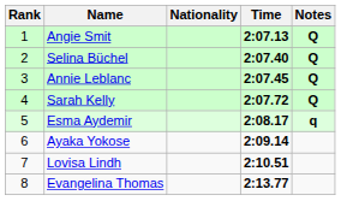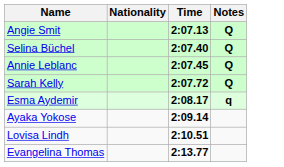 <table class="wikitable sortable" style="text-align:center">
 <tr>
-<th>Rank</th>
 <th>Name</th>
 <th>Nationality</th>
 <th>Time</th>
 <th>Notes</th>
 </tr>
 <tr bgcolor=ccffcc>
-<td>1</td>
 <td align=left><a href='#'>Angie Smit</a></td>
 <td align=left></td>
 <td><strong>2:07.13</strong></td>
 <td><strong>Q</strong></td>
 </tr>
 <tr bgcolor=ccffcc>
-<td>2</td>
 <td align=left><a href='#'>Selina Büchel</a></td>
 <td align=left></td>
 <td><strong>2:07.40</strong></td>
 <td><strong>Q</strong></td>
 </tr>
 <tr bgcolor=ccffcc>
-<td>3</td>
 <td align=left><a href='#'>Annie Leblanc</a></td>
 <td align=left></td>
 <td><strong>2:07.45</strong></td>
 <td><strong>Q</strong></td>
 </tr>
 <tr bgcolor=ccffcc>
-<td>4</td>
 <td align=left><a href='#'>Sarah Kelly</a></td>
 <td align=left></td>
 <td><strong>2:07.72</strong></td>
 <td><strong>Q</strong></td>
 </tr>
 <tr bgcolor=ddffdd>
-<td>5</td>
 <td align=left><a href='#'>Esma Aydemir</a></td>
 <td align=left></td>
 <td><strong>2:08.17</strong></td>
 <td><strong>q</strong></td>
 </tr>
 <tr>
-<td>6</td>
 <td align=left><a href='#'>Ayaka Yokose</a></td>
 <td align=left></td>
 <td><strong>2:09.14</strong></td>
 <td></td>
 </tr>
 <tr>
-<td>7</td>
 <td align=left><a href='#'>Lovisa Lindh</a></td>
 <td align=left></td>
 <td><strong>2:10.51</strong></td>
 <td></td>
 </tr>
 <tr>
-<td>8</td>
 <td align=left><a href='#'>Evangelina Thomas</a></td>
 <td align=left></td>
 <td><strong>2:13.77</strong></td>
 <td></td>
 </tr>
 </table>
